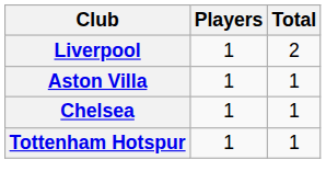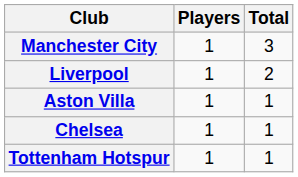 <table class="sortable wikitable plainrowheaders" style="text-align:center;">
 <tr>
 <th scope="col">Club</th>
 <th scope="col">Players</th>
 <th scope="col">Total</th>
+</tr>
+<tr>
+<th scope="row"><a href='#'>Manchester City</a></th>
+<td>1</td>
+<td>3</td>
 </tr>
 <tr>
 <th scope="row"><a href='#'>Liverpool</a></th>
 <td>1</td>
 <td>2</td>
 </tr>
 <tr>
 <th scope="row"><a href='#'>Aston Villa</a></th>
 <td>1</td>
 <td>1</td>
 </tr>
 <tr>
 <th scope="row"><a href='#'>Chelsea</a></th>
 <td>1</td>
 <td>1</td>
 </tr>
 <tr>
 <th scope="row"><a href='#'>Tottenham Hotspur</a></th>
 <td>1</td>
 <td>1</td>
 </tr>
 </table>
